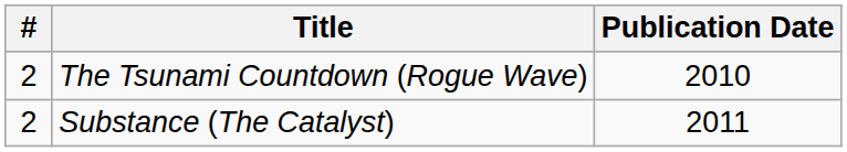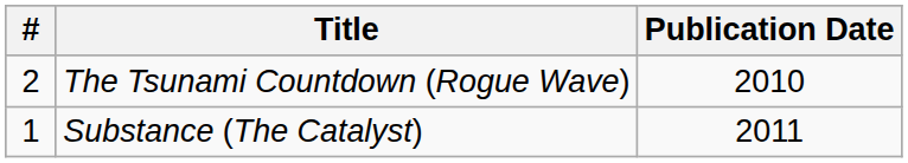 <table class="wikitable sortable">
 <tr>
 <th> # </th>
 <th>Title</th>
 <th>Publication Date</th>
 </tr>
 <tr>
 <td style="text-align:center">2</td>
 <td><em>The Tsunami Countdown</em> (<em>Rogue Wave</em>)</td>
 <td style="text-align:center">2010</td>
 </tr>
 <tr>
-<td style="text-align:center">2</td>
+<td style="text-align:center">1</td>
 <td><em>Substance</em> (<em>The Catalyst</em>)</td>
 <td style="text-align:center">2011</td>
 </tr>
 </table>
